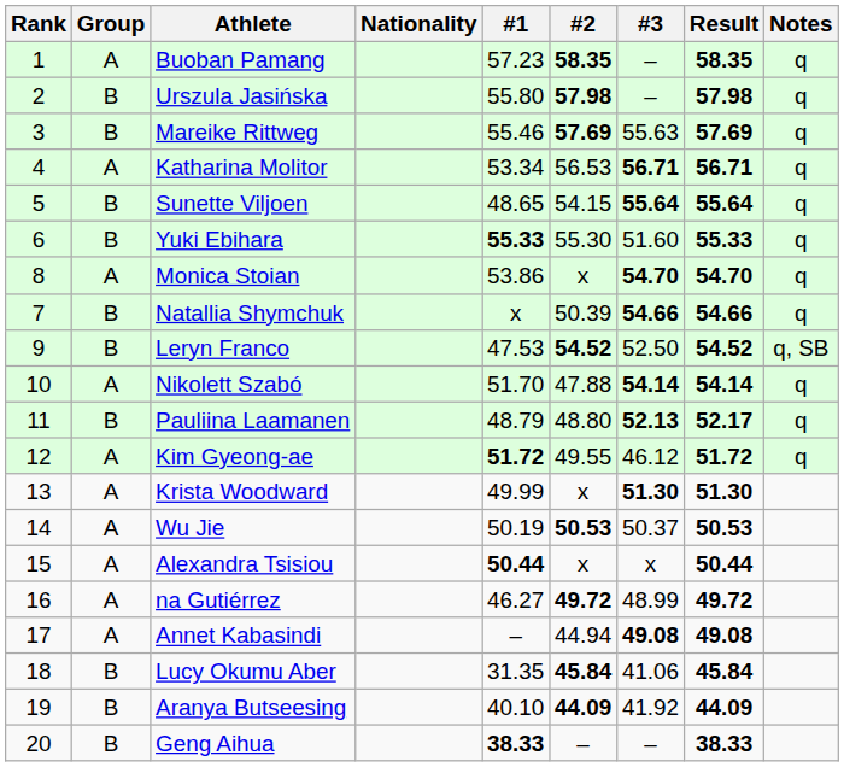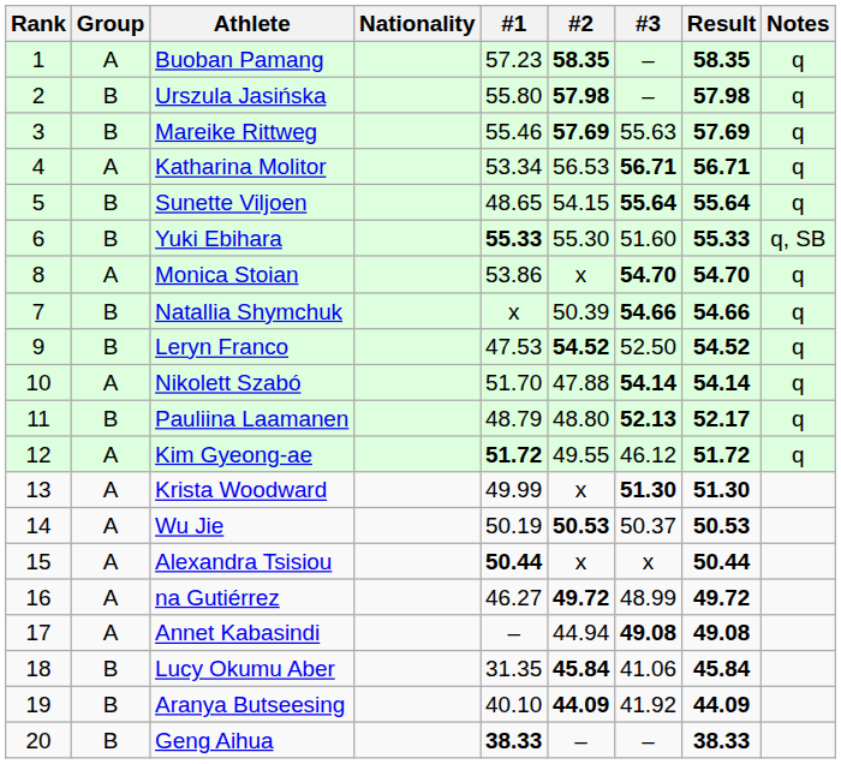 <table class="wikitable sortable" style="text-align:center;font-size:95%">
 <tr>
 <th>Rank</th>
 <th>Group</th>
 <th>Athlete</th>
 <th>Nationality</th>
 <th>#1</th>
 <th>#2</th>
 <th>#3</th>
 <th>Result</th>
 <th>Notes</th>
 </tr>
 <tr bgcolor=ddffdd>
 <td>1</td>
 <td>A</td>
 <td align="left"><a href='#'>Buoban Pamang</a></td>
 <td align=left></td>
 <td>57.23</td>
 <td><strong>58.35</strong></td>
 <td>–</td>
 <td><strong>58.35</strong></td>
 <td>q</td>
 </tr>
 <tr bgcolor=ddffdd>
 <td>2</td>
 <td>B</td>
 <td align="left"><a href='#'>Urszula Jasińska</a></td>
 <td align=left></td>
 <td>55.80</td>
 <td><strong>57.98</strong></td>
 <td>–</td>
 <td><strong>57.98</strong></td>
 <td>q</td>
 </tr>
 <tr bgcolor=ddffdd>
 <td>3</td>
 <td>B</td>
 <td align="left"><a href='#'>Mareike Rittweg</a></td>
 <td align=left></td>
 <td>55.46</td>
 <td><strong>57.69</strong></td>
 <td>55.63</td>
 <td><strong>57.69</strong></td>
 <td>q</td>
 </tr>
 <tr bgcolor=ddffdd>
 <td>4</td>
 <td>A</td>
 <td align="left"><a href='#'>Katharina Molitor</a></td>
 <td align=left></td>
 <td>53.34</td>
 <td>56.53</td>
 <td><strong>56.71</strong></td>
 <td><strong>56.71</strong></td>
 <td>q</td>
 </tr>
 <tr bgcolor=ddffdd>
 <td>5</td>
 <td>B</td>
 <td align="left"><a href='#'>Sunette Viljoen</a></td>
 <td align=left></td>
 <td>48.65</td>
 <td>54.15</td>
 <td><strong>55.64</strong></td>
 <td><strong>55.64</strong></td>
 <td>q</td>
 </tr>
 <tr bgcolor=ddffdd>
 <td>6</td>
 <td>B</td>
 <td align="left"><a href='#'>Yuki Ebihara</a></td>
 <td align=left></td>
 <td><strong>55.33</strong></td>
 <td>55.30</td>
 <td>51.60</td>
 <td><strong>55.33</strong></td>
-<td>q</td>
+<td>q, SB</td>
 </tr>
 <tr bgcolor=ddffdd>
 <td>8</td>
 <td>A</td>
 <td align="left"><a href='#'>Monica Stoian</a></td>
 <td align=left></td>
 <td>53.86</td>
 <td>x</td>
 <td><strong>54.70</strong></td>
 <td><strong>54.70</strong></td>
 <td>q</td>
 </tr>
 <tr bgcolor=ddffdd>
 <td>7</td>
 <td>B</td>
 <td align="left"><a href='#'>Natallia Shymchuk</a></td>
 <td align=left></td>
 <td>x</td>
 <td>50.39</td>
 <td><strong>54.66</strong></td>
 <td><strong>54.66</strong></td>
 <td>q</td>
 </tr>
 <tr bgcolor=ddffdd>
 <td>9</td>
 <td>B</td>
 <td align="left"><a href='#'>Leryn Franco</a></td>
 <td align=left></td>
 <td>47.53</td>
 <td><strong>54.52</strong></td>
 <td>52.50</td>
 <td><strong>54.52</strong></td>
-<td>q, SB</td>
+<td>q</td>
 </tr>
 <tr bgcolor=ddffdd>
 <td>10</td>
 <td>A</td>
 <td align="left"><a href='#'>Nikolett Szabó</a></td>
 <td align=left></td>
 <td>51.70</td>
 <td>47.88</td>
 <td><strong>54.14</strong></td>
 <td><strong>54.14</strong></td>
 <td>q</td>
 </tr>
 <tr bgcolor=ddffdd>
 <td>11</td>
 <td>B</td>
 <td align="left"><a href='#'>Pauliina Laamanen</a></td>
 <td align=left></td>
 <td>48.79</td>
 <td>48.80</td>
 <td><strong>52.13</strong></td>
 <td><strong>52.17</strong></td>
 <td>q</td>
 </tr>
 <tr bgcolor=ddffdd>
 <td>12</td>
 <td>A</td>
 <td align="left"><a href='#'>Kim Gyeong-ae</a></td>
 <td align=left></td>
 <td><strong>51.72</strong></td>
 <td>49.55</td>
 <td>46.12</td>
 <td><strong>51.72</strong></td>
 <td>q</td>
 </tr>
 <tr>
 <td>13</td>
 <td>A</td>
 <td align="left"><a href='#'>Krista Woodward</a></td>
 <td align=left></td>
 <td>49.99</td>
 <td>x</td>
 <td><strong>51.30</strong></td>
 <td><strong>51.30</strong></td>
 <td></td>
 </tr>
 <tr>
 <td>14</td>
 <td>A</td>
 <td align="left"><a href='#'>Wu Jie</a></td>
 <td align=left></td>
 <td>50.19</td>
 <td><strong>50.53</strong></td>
 <td>50.37</td>
 <td><strong>50.53</strong></td>
 <td></td>
 </tr>
 <tr>
 <td>15</td>
 <td>A</td>
 <td align="left"><a href='#'>Alexandra Tsisiou</a></td>
 <td align=left></td>
 <td><strong>50.44</strong></td>
 <td>x</td>
 <td>x</td>
 <td><strong>50.44</strong></td>
 <td></td>
 </tr>
 <tr>
 <td>16</td>
 <td>A</td>
 <td align="left"><a href='#'>na Gutiérrez</a></td>
 <td align=left></td>
 <td>46.27</td>
 <td><strong>49.72</strong></td>
 <td>48.99</td>
 <td><strong>49.72</strong></td>
 <td></td>
 </tr>
 <tr>
 <td>17</td>
 <td>A</td>
 <td align="left"><a href='#'>Annet Kabasindi</a></td>
 <td align=left></td>
 <td>–</td>
 <td>44.94</td>
 <td><strong>49.08</strong></td>
 <td><strong>49.08</strong></td>
 <td></td>
 </tr>
 <tr>
 <td>18</td>
 <td>B</td>
 <td align="left"><a href='#'>Lucy Okumu Aber</a></td>
 <td align=left></td>
 <td>31.35</td>
 <td><strong>45.84</strong></td>
 <td>41.06</td>
 <td><strong>45.84</strong></td>
 <td></td>
 </tr>
 <tr>
 <td>19</td>
 <td>B</td>
 <td align="left"><a href='#'>Aranya Butseesing</a></td>
 <td align=left></td>
 <td>40.10</td>
 <td><strong>44.09</strong></td>
 <td>41.92</td>
 <td><strong>44.09</strong></td>
 <td></td>
 </tr>
 <tr>
 <td>20</td>
 <td>B</td>
 <td align="left"><a href='#'>Geng Aihua</a></td>
 <td align=left></td>
 <td><strong>38.33</strong></td>
 <td>–</td>
 <td>–</td>
 <td><strong>38.33</strong></td>
 <td></td>
 </tr>
 </table>
